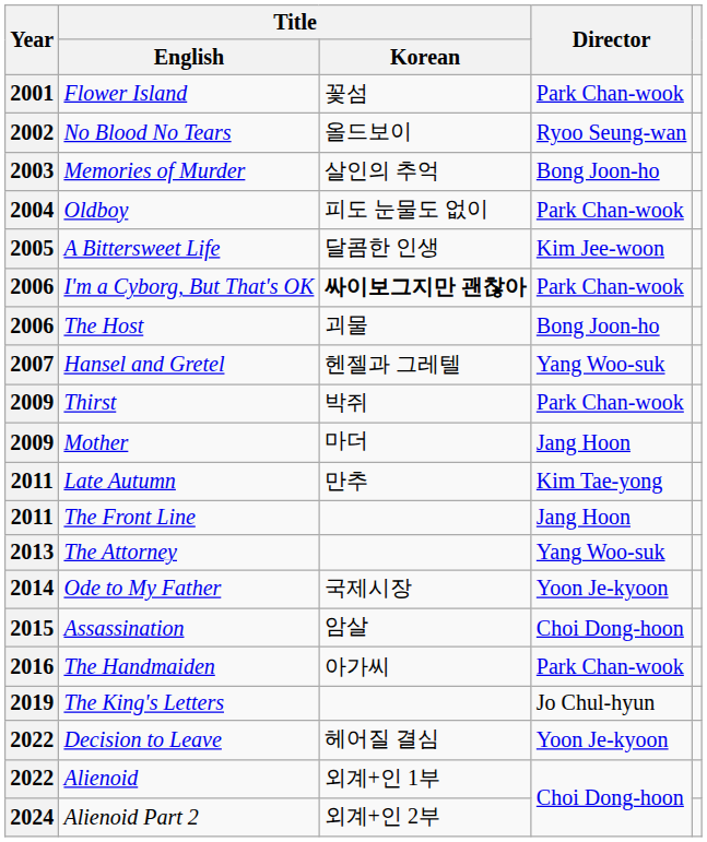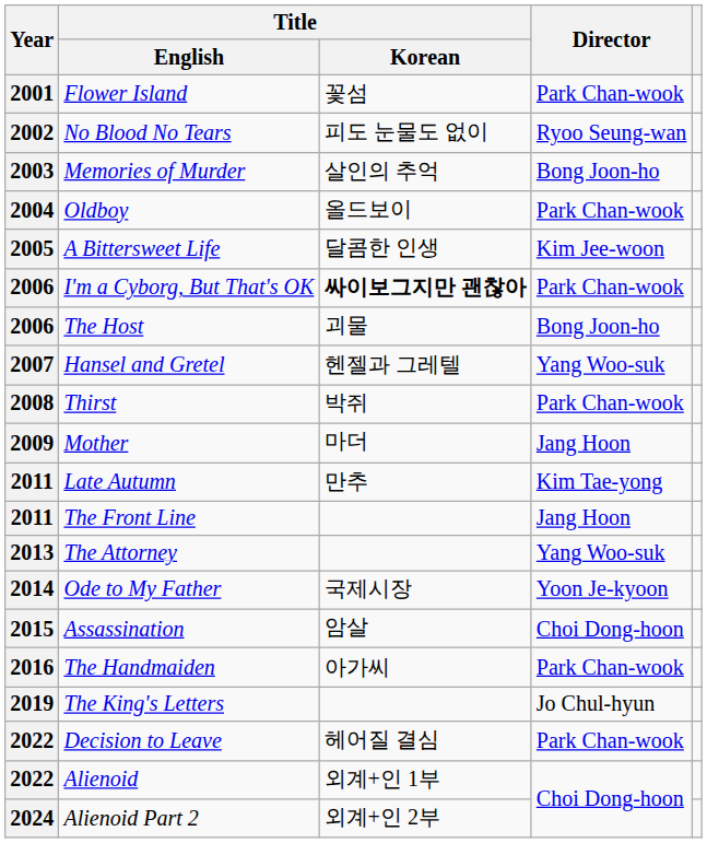 <table class="wikitable plainrowheaders sortable">
 <tr>
 <th rowspan="2">Year</th>
 <th colspan="2">Title</th>
 <th rowspan="2">Director</th>
 <th rowspan="2"></th>
 </tr>
 <tr>
 <th>English</th>
 <th>Korean</th>
 </tr>
 <tr>
 <th scope="row">2001</th>
 <td><em><a href='#'>Flower Island</a></em></td>
 <td>꽃섬</td>
 <td><a href='#'>Park Chan-wook</a></td>
 <td></td>
 </tr>
 <tr>
 <th scope="row">2002</th>
 <td><em><a href='#'>No Blood No Tears</a></em></td>
-<td>올드보이</td>
+<td>피도 눈물도 없이</td>
 <td><a href='#'>Ryoo Seung-wan</a></td>
 <td></td>
 </tr>
 <tr>
 <th scope="row">2003</th>
 <td><em><a href='#'>Memories of Murder</a></em></td>
 <td>살인의 추억</td>
 <td><a href='#'>Bong Joon-ho</a></td>
 <td></td>
 </tr>
 <tr>
 <th scope="row">2004</th>
 <td><em><a href='#'>Oldboy</a></em></td>
-<td>피도 눈물도 없이</td>
+<td>올드보이</td>
 <td><a href='#'>Park Chan-wook</a></td>
 <td></td>
 </tr>
 <tr>
 <th scope="row">2005</th>
 <td><em><a href='#'>A Bittersweet Life</a></em></td>
 <td>달콤한 인생</td>
 <td><a href='#'>Kim Jee-woon</a></td>
 <td></td>
 </tr>
 <tr>
 <th scope="row">2006</th>
 <td><em><a href='#'>I'm a Cyborg, But That's OK</a></em></td>
 <td><strong>싸이보그지만 괜찮아</strong></td>
 <td><a href='#'>Park Chan-wook</a></td>
 <td></td>
 </tr>
 <tr>
 <th scope="row">2006</th>
 <td><em><a href='#'>The Host</a></em></td>
 <td>괴물</td>
 <td><a href='#'>Bong Joon-ho</a></td>
 <td></td>
 </tr>
 <tr>
 <th scope="row">2007</th>
 <td><a href='#'><em>Hansel and Gretel</em></a></td>
 <td>헨젤과 그레텔</td>
 <td><a href='#'>Yang Woo-suk</a></td>
 <td></td>
 </tr>
 <tr>
-<th scope="row">2009</th>
+<th scope="row">2008</th>
 <td><em><a href='#'>Thirst</a></em></td>
 <td>박쥐</td>
 <td><a href='#'>Park Chan-wook</a></td>
 <td></td>
 </tr>
 <tr>
 <th scope="row">2009</th>
 <td><em><a href='#'>Mother</a></em></td>
 <td>마더</td>
 <td><a href='#'>Jang Hoon</a></td>
 <td></td>
 </tr>
 <tr>
 <th scope="row">2011</th>
 <td><em><a href='#'>Late Autumn</a></em></td>
 <td>만추</td>
 <td><a href='#'>Kim Tae-yong</a></td>
 <td></td>
 </tr>
 <tr>
 <th scope="row">2011</th>
 <td><em><a href='#'>The Front Line</a></em></td>
 <td></td>
 <td><a href='#'>Jang Hoon</a></td>
 <td></td>
 </tr>
 <tr>
 <th scope="row">2013</th>
 <td><em><a href='#'>The Attorney</a></em></td>
 <td></td>
 <td><a href='#'>Yang Woo-suk</a></td>
 <td></td>
 </tr>
 <tr>
 <th scope="row">2014</th>
 <td><em><a href='#'>Ode to My Father</a></em></td>
 <td>국제시장</td>
 <td><a href='#'>Yoon Je-kyoon</a></td>
 <td></td>
 </tr>
 <tr>
 <th scope="row">2015</th>
 <td><em><a href='#'>Assassination</a></em></td>
 <td>암살</td>
 <td><a href='#'>Choi Dong-hoon</a></td>
 <td></td>
 </tr>
 <tr>
 <th scope="row">2016</th>
 <td><em><a href='#'>The Handmaiden</a></em></td>
 <td>아가씨</td>
 <td><a href='#'>Park Chan-wook</a></td>
 <td></td>
 </tr>
 <tr>
 <th scope="row">2019</th>
 <td><em><a href='#'>The King's Letters</a></em></td>
 <td></td>
 <td>Jo Chul-hyun</td>
 <td></td>
 </tr>
 <tr>
 <th scope="row">2022</th>
 <td><em><a href='#'>Decision to Leave</a></em></td>
 <td>헤어질 결심</td>
-<td><a href='#'>Yoon Je-kyoon</a></td>
+<td><a href='#'>Park Chan-wook</a></td>
 <td></td>
 </tr>
 <tr>
 <th scope="row">2022</th>
 <td><em><a href='#'>Alienoid</a></em></td>
 <td>외계+인 1부</td>
 <td rowspan="2"><a href='#'>Choi Dong-hoon</a></td>
 <td></td>
 </tr>
 <tr>
 <th scope="row">2024</th>
 <td><em>Alienoid Part 2</em></td>
 <td>외계+인 2부</td>
 <td></td>
 </tr>
 </table>
